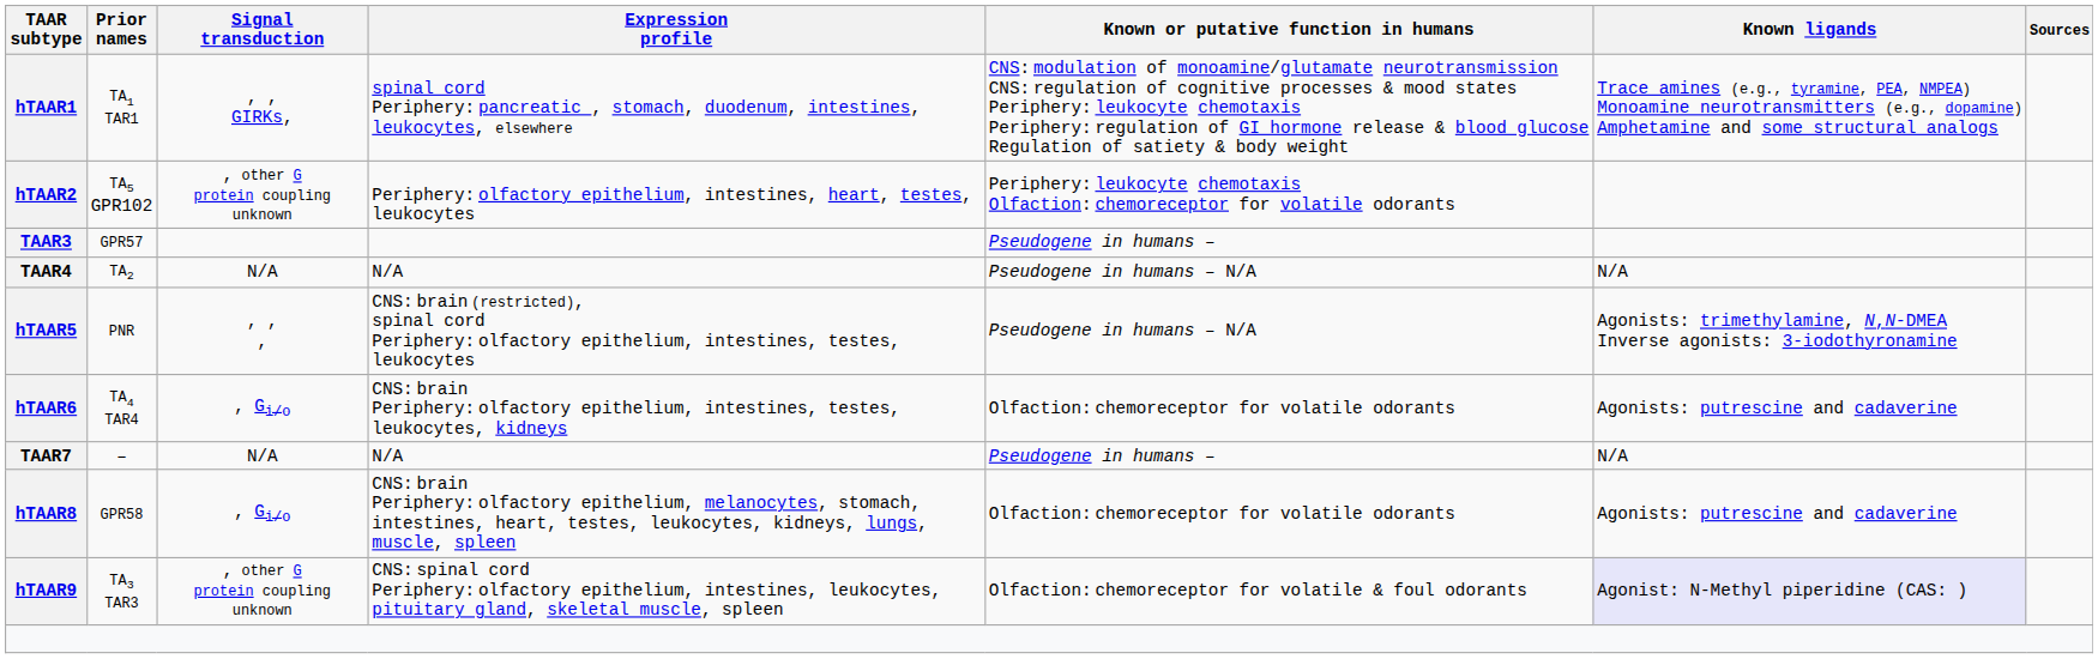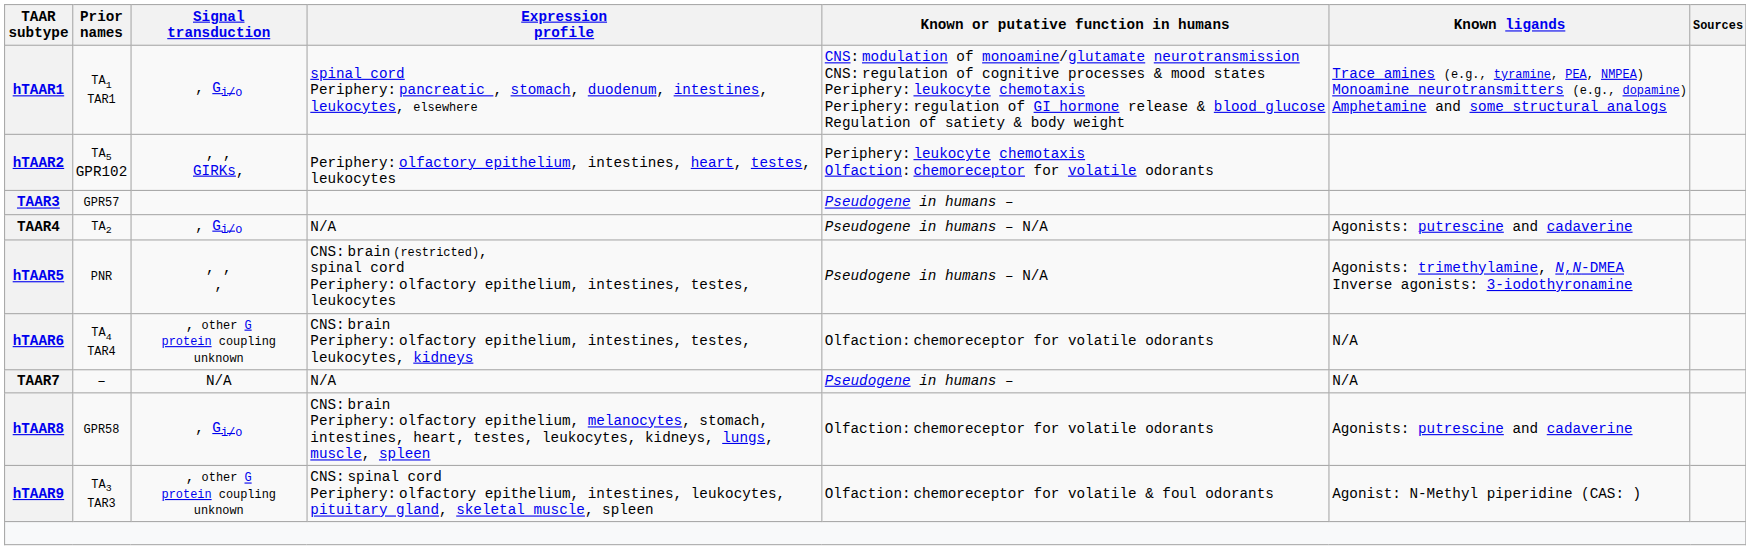 <table class="wikitable unsortable" style="width:100%;">
 <tr>
 <th scope="col" style="padding: 3px;">TAAR<br>subtype</th>
 <th scope="col" style="padding: 3px;">Prior<br>names</th>
 <th scope="col" style="padding: 3px;"><a href='#'>Signal<br>transduction</a></th>
 <th scope="col" style="padding: 3px;"><a href='#'>Expression<br>profile</a></th>
 <th scope="col" style="padding: 3px;">Known or putative function in humans</th>
 <th scope="col" style="padding: 3px;">Known <a href='#'>ligands</a></th>
 <th scope="col" style="padding: 2px;"><small>Sources</small></th>
 </tr>
 <tr>
 <th scope="row" style="text-align:center;"><a href='#'>hTAAR1</a></th>
 <td style="text-align:center;"><small>TA<sub>1</sub></small><br><small>TAR1</small></td>
-<td style="text-align:center;">, ,<br><a href='#'>GIRKs</a>,<br></td>
+<td style="text-align:center;">, <a href='#'>G<sub>i/o</sub></a></td>
 <td> <a href='#'>spinal cord</a><br>Periphery: <a href='#'>pancreatic </a>, <a href='#'>stomach</a>, <a href='#'>duodenum</a>, <a href='#'>intestines</a>, <a href='#'>leukocytes</a>, <small>elsewhere</small></td>
 <td style="white-space:nowrap;"><a href='#'>CNS</a>: <a href='#'>modulation</a> of <a href='#'>monoamine</a>/<a href='#'>glutamate</a> <a href='#'>neurotransmission</a><br>CNS: regulation of cognitive processes & mood states<br>Periphery: <a href='#'>leukocyte</a> <a href='#'>chemotaxis</a><br>Periphery: regulation of <a href='#'>GI hormone</a> release & <a href='#'>blood glucose</a><br>Regulation of satiety & body weight</td>
 <td style="white-space:nowrap;"><a href='#'>Trace amines</a> <small>(e.g., <a href='#'>tyramine</a>, <a href='#'>PEA</a>, <a href='#'>NMPEA</a>)</small><br><a href='#'>Monoamine neurotransmitters</a> <small>(e.g., <a href='#'>dopamine</a>)</small><br><a href='#'>Amphetamine</a> and <a href='#'>some structural analogs</a></td>
 <td style="text-align:center;"><br></td>
 </tr>
 <tr>
 <th scope="row" style="text-align:center;"><a href='#'>hTAAR2</a><br></th>
 <td style="text-align:center;"><small>TA<sub>5</sub></small><br><span>GPR102</span></td>
-<td style="text-align:center;">,<small> other <a href='#'>G protein</a> coupling unknown</small></td>
+<td style="text-align:center;">, ,<br><a href='#'>GIRKs</a>,<br></td>
 <td> <br>Periphery: <a href='#'>olfactory epithelium</a>, intestines, <a href='#'>heart</a>, <a href='#'>testes</a>, leukocytes</td>
 <td style="white-space:nowrap;">Periphery: <a href='#'>leukocyte</a> <a href='#'>chemotaxis</a><br><a href='#'>Olfaction</a>: <a href='#'>chemoreceptor</a> for <a href='#'>volatile</a> odorants<br></td>
 <td style="white-space:nowrap;"></td>
 <td style="text-align:center;"><br><br></td>
 </tr>
 <tr>
 <th scope="row" style="text-align:center;"><a href='#'>TAAR3</a></th>
 <td style="text-align:center;"><small>GPR57</small></td>
 <td style="text-align:center;"></td>
 <td style="text-align:left;"></td>
 <td style="white-space:nowrap;"><em><a href='#'>Pseudogene</a> in humans</em> – </td>
 <td style="white-space:nowrap;"></td>
 <td style="text-align:center;"><br></td>
 </tr>
 <tr>
 <th scope="row" style="text-align:center;">TAAR4</th>
 <td style="text-align:center;"><small>TA<sub>2</sub></small></td>
-<td style="text-align:center;">N/A</td>
+<td style="text-align:center;">, <a href='#'>G<sub>i/o</sub></a></td>
 <td style="text-align:left;">N/A</td>
 <td style="white-space:nowrap;"><em>Pseudogene in humans</em> – N/A</td>
-<td style="white-space:nowrap;">N/A</td>
+<td style="white-space:nowrap;">Agonists:  <a href='#'>putrescine</a> and <a href='#'>cadaverine</a></td>
 <td style="text-align:center;"><br></td>
 </tr>
 <tr>
 <th scope="row" style="text-align:center;"><a href='#'>hTAAR5</a></th>
 <td style="text-align:center;"><small>PNR</small></td>
 <td style="text-align:center;">, ,<br>, </td>
 <td>CNS: brain <small>(restricted)</small>,<br>spinal cord<br>Periphery: olfactory epithelium, intestines, testes, leukocytes</td>
 <td style="white-space:nowrap;"><em>Pseudogene in humans</em> – N/A</td>
 <td style="white-space:nowrap;">Agonists: <a href='#'>trimethylamine</a>, <a href='#'><em>N</em>,<em>N</em>-DMEA</a><br>Inverse agonists: <a href='#'>3-iodothyronamine</a></td>
 <td style="text-align:center;"><br><br><br></td>
 </tr>
 <tr>
 <th scope="row" style="text-align:center;"><a href='#'>hTAAR6</a></th>
 <td style="text-align:center;"><small>TA<sub>4</sub></small><br><small>TAR4</small></td>
-<td style="text-align:center;">, <a href='#'>G<sub>i/o</sub></a></td>
+<td style="text-align:center;">,<small> other <a href='#'>G protein</a> coupling unknown</small></td>
 <td>CNS: brain<br>Periphery: olfactory epithelium, intestines, testes, leukocytes, <a href='#'>kidneys</a></td>
 <td style="white-space:nowrap;">Olfaction: chemoreceptor for volatile odorants</td>
-<td style="white-space:nowrap;">Agonists:  <a href='#'>putrescine</a> and <a href='#'>cadaverine</a></td>
+<td style="white-space:nowrap;">N/A</td>
 <td style="text-align:center;"><br></td>
 </tr>
 <tr>
 <th scope="row" style="text-align:center;">TAAR7</th>
 <td style="text-align:center;">–</td>
 <td style="text-align:center;">N/A</td>
 <td style="text-align:left;">N/A</td>
 <td style="white-space:nowrap;"><em><a href='#'>Pseudogene</a> in humans</em> – </td>
 <td style="white-space:nowrap;">N/A</td>
 <td style="text-align:center;"><br></td>
 </tr>
 <tr>
 <th scope="row" style="text-align:center;"><a href='#'>hTAAR8</a></th>
 <td style="text-align:center;"><small>GPR58</small></td>
 <td style="text-align:center;">, <a href='#'>G<sub>i/o</sub></a></td>
 <td>CNS: brain<br>Periphery: olfactory epithelium, <a href='#'>melanocytes</a>, stomach, intestines, heart, testes, leukocytes, kidneys, <a href='#'>lungs</a>, <a href='#'>muscle</a>, <a href='#'>spleen</a></td>
 <td style="white-space:nowrap;">Olfaction: chemoreceptor for volatile odorants</td>
 <td style="white-space:nowrap;">Agonists:  <a href='#'>putrescine</a> and <a href='#'>cadaverine</a></td>
 <td style="text-align:center;"><br></td>
 </tr>
 <tr>
 <th scope="row" style="text-align:center;"><a href='#'>hTAAR9</a><br></th>
 <td style="text-align:center;"><small>TA<sub>3</sub></small><br><small>TAR3</small></td>
 <td style="text-align:center;">,<small> other <a href='#'>G protein</a> coupling unknown</small></td>
 <td>CNS: spinal cord<br>Periphery: olfactory epithelium, intestines, leukocytes, <a href='#'>pituitary gland</a>, <a href='#'>skeletal muscle</a>, spleen</td>
 <td style="white-space:nowrap;">Olfaction: chemoreceptor for volatile & foul odorants</td>
-<td style="background: lavender; white-space:nowrap;">Agonist: N-Methyl piperidine (CAS: )  </td>
+<td style="white-space:nowrap;">Agonist: N-Methyl piperidine (CAS: )  </td>
 <td style="text-align:center;"><br></td>
 </tr>
 <tr>
 <td colspan=7 style="background:#F8F9FA;"><br></td>
 </tr>
 </table>
